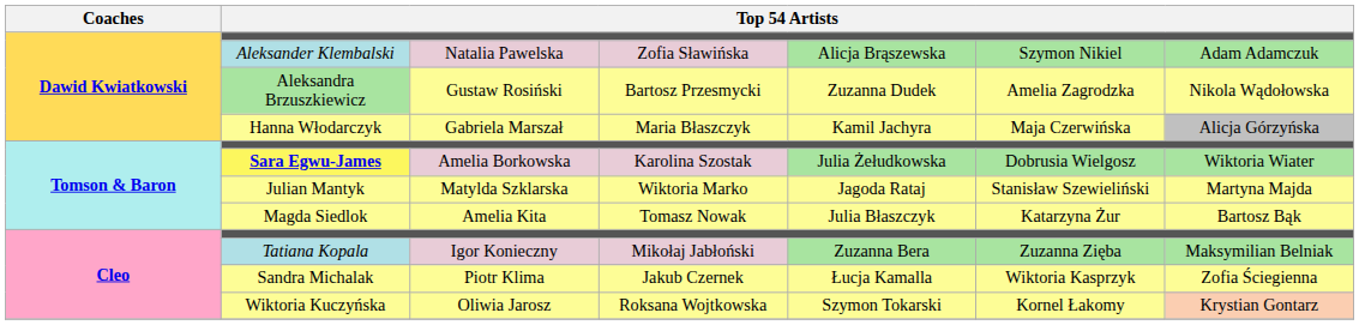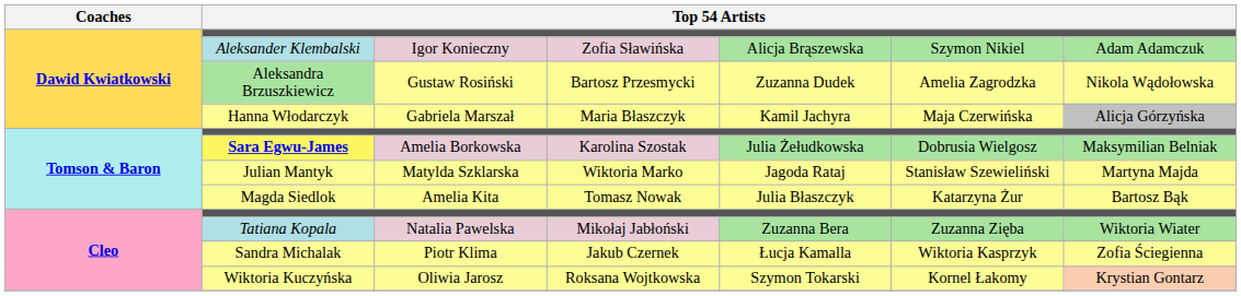 <table class="wikitable" style="text-align:center; width:100%;">
 <tr>
 <th scope="col" width="16%">Coaches</th>
 <th scope="col" width="84%" colspan="6">Top 54 Artists</th>
 </tr>
 <tr>
 <th rowspan="4" style="background:#ffdb58;"><a href='#'>Dawid Kwiatkowski</a></th>
 <td colspan="6" style="background:#555555"></td>
 </tr>
 <tr>
 <td width="14%"  style="background:#B0E0E6"><em>Aleksander Klembalski</em></td>
-<td width="14%"   style="background:#E8CCD7">Natalia Pawelska</td>
+<td style="background:#E8CCD7">Igor Konieczny</td>
 <td width="14%" style="background:#E8CCD7">Zofia Sławińska</td>
 <td width="14%"   style="background:#A8E4A0">Alicja Brąszewska</td>
 <td width="14%"   style="background:#A8E4A0">Szymon Nikiel</td>
 <td width="14%"   style="background:#A8E4A0">Adam Adamczuk</td>
 </tr>
 <tr>
 <td style="background:#A8E4A0">Aleksandra Brzuszkiewicz</td>
 <td style="background:#FDFD96">Gustaw Rosiński</td>
 <td style="background:#FDFD96">Bartosz Przesmycki</td>
 <td style="background:#FDFD96">Zuzanna Dudek</td>
 <td style="background:#FDFD96">Amelia Zagrodzka</td>
 <td style="background:#FDFD96">Nikola Wądołowska</td>
 </tr>
 <tr>
 <td style="background:#FDFD96">Hanna Włodarczyk</td>
 <td style="background:#FDFD96">Gabriela Marszał</td>
 <td style="background:#FDFD96">Maria Błaszczyk</td>
 <td style="background:#FDFD96">Kamil Jachyra</td>
 <td style="background:#FDFD96">Maja Czerwińska</td>
 <td bgcolor=silver>Alicja Górzyńska</td>
 </tr>
 <tr>
 <th rowspan="4" style="background:#afeeee;"><a href='#'>Tomson & Baron</a></th>
 <td colspan="6" style="background:#555555"></td>
 </tr>
 <tr>
 <td style="background:#FCF75E"><strong><a href='#'>Sara Egwu-James</a></strong></td>
 <td style="background:#E8CCD7">Amelia Borkowska</td>
 <td style="background:#E8CCD7">Karolina Szostak</td>
 <td style="background:#A8E4A0">Julia Żełudkowska</td>
 <td style="background:#A8E4A0">Dobrusia Wielgosz</td>
-<td style="background:#A8E4A0">Wiktoria Wiater</td>
+<td style="background:#A8E4A0">Maksymilian Belniak</td>
 </tr>
 <tr>
 <td style="background:#FDFD96">Julian Mantyk</td>
 <td style="background:#FDFD96">Matylda Szklarska</td>
 <td style="background:#FDFD96">Wiktoria Marko</td>
 <td style="background:#FDFD96">Jagoda Rataj</td>
 <td style="background:#FDFD96">Stanisław Szewieliński</td>
 <td style="background:#FDFD96">Martyna Majda</td>
 </tr>
 <tr>
 <td style="background:#FDFD96">Magda Siedlok</td>
 <td style="background:#FDFD96">Amelia Kita</td>
 <td style="background:#FDFD96">Tomasz Nowak</td>
 <td style="background:#FDFD96">Julia Błaszczyk</td>
 <td style="background:#FDFD96">Katarzyna Żur</td>
 <td style="background:#FDFD96">Bartosz Bąk</td>
 </tr>
 <tr>
 <th rowspan="4" style="background:#FFA6C9;"><a href='#'>Cleo</a></th>
 <td colspan="6" style="background:#555555"></td>
 </tr>
 <tr>
 <td style="background:#B0E0E6"><em>Tatiana Kopala</em></td>
-<td style="background:#E8CCD7">Igor Konieczny</td>
+<td width="14%"   style="background:#E8CCD7">Natalia Pawelska</td>
 <td style="background:#E8CCD7">Mikołaj Jabłoński</td>
 <td style="background:#A8E4A0">Zuzanna Bera</td>
 <td style="background:#A8E4A0">Zuzanna Zięba</td>
-<td style="background:#A8E4A0">Maksymilian Belniak</td>
+<td style="background:#A8E4A0">Wiktoria Wiater</td>
 </tr>
 <tr>
 <td style="background:#FDFD96">Sandra Michalak</td>
 <td style="background:#FDFD96">Piotr Klima</td>
 <td style="background:#FDFD96">Jakub Czernek</td>
 <td style="background:#FDFD96">Łucja Kamalla</td>
 <td style="background:#FDFD96">Wiktoria Kasprzyk</td>
 <td style="background:#FDFD96">Zofia Ściegienna</td>
 </tr>
 <tr>
 <td style="background:#FDFD96">Wiktoria Kuczyńska</td>
 <td style="background:#FDFD96">Oliwia Jarosz</td>
 <td style="background:#FDFD96">Roksana Wojtkowska</td>
 <td style="background:#FDFD96">Szymon Tokarski</td>
 <td style="background:#FDFD96">Kornel Łakomy</td>
 <td style="background:#FBCEB1">Krystian Gontarz</td>
 </tr>
 <tr>
 </tr>
 </table>
